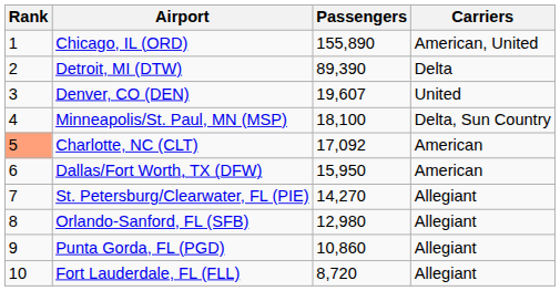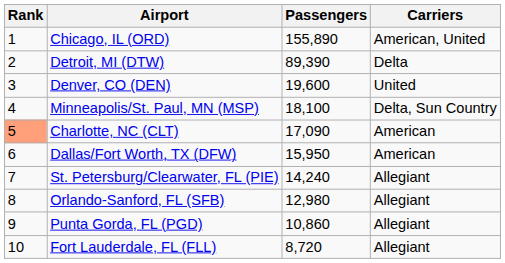 <table class="wikitable">
 <tr>
 <th>Rank</th>
 <th>Airport</th>
 <th>Passengers</th>
 <th>Carriers</th>
 </tr>
 <tr>
 <td>1</td>
 <td><a href='#'>Chicago, IL (ORD)</a></td>
 <td>155,890</td>
 <td>American, United</td>
 </tr>
 <tr>
 <td>2</td>
 <td><a href='#'>Detroit, MI (DTW)</a></td>
 <td>89,390</td>
 <td>Delta</td>
 </tr>
 <tr>
 <td>3</td>
 <td><a href='#'>Denver, CO (DEN)</a></td>
-<td>19,607</td>
+<td>19,600</td>
 <td>United</td>
 </tr>
 <tr>
 <td>4</td>
 <td><a href='#'>Minneapolis/St. Paul, MN (MSP)</a></td>
 <td>18,100</td>
 <td>Delta, Sun Country</td>
 </tr>
 <tr>
 <td style="background: lightsalmon;">5</td>
 <td><a href='#'>Charlotte, NC (CLT)</a></td>
-<td>17,092</td>
+<td>17,090</td>
 <td>American</td>
 </tr>
 <tr>
 <td>6</td>
 <td><a href='#'>Dallas/Fort Worth, TX (DFW)</a></td>
 <td>15,950</td>
 <td>American</td>
 </tr>
 <tr>
 <td>7</td>
 <td><a href='#'>St. Petersburg/Clearwater, FL (PIE)</a></td>
-<td>14,270</td>
+<td>14,240</td>
 <td>Allegiant</td>
 </tr>
 <tr>
 <td>8</td>
 <td><a href='#'>Orlando-Sanford, FL (SFB)</a></td>
 <td>12,980</td>
 <td>Allegiant</td>
 </tr>
 <tr>
 <td>9</td>
 <td><a href='#'>Punta Gorda, FL (PGD)</a></td>
 <td>10,860</td>
 <td>Allegiant</td>
 </tr>
 <tr>
 <td>10</td>
 <td><a href='#'>Fort Lauderdale, FL (FLL)</a></td>
 <td>8,720</td>
 <td>Allegiant</td>
 </tr>
 </table>
